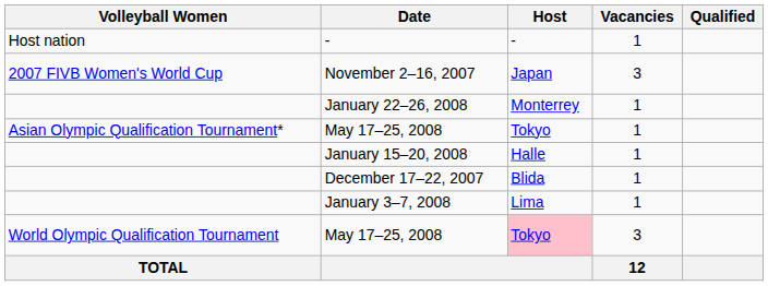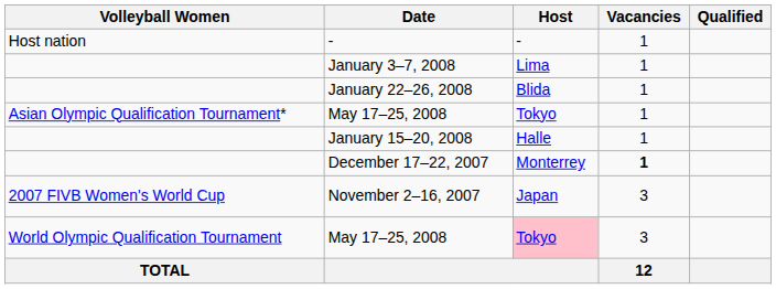 <table class="wikitable" width=800>
 <tr>
 <th>Volleyball Women</th>
 <th>Date</th>
 <th>Host</th>
 <th>Vacancies</th>
 <th>Qualified</th>
 </tr>
 <tr>
 <td>Host nation</td>
 <td>-</td>
 <td>-</td>
 <td align="center">1</td>
 <td></td>
 </tr>
 <tr>
-<td><a href='#'>2007 FIVB Women's World Cup</a></td>
-<td>November 2–16, 2007</td>
-<td> <a href='#'>Japan</a></td>
-<td align="center">3</td>
-<td> <br>  <br> </td>
+<td></td>
+<td>January 3–7, 2008</td>
+<td> <a href='#'>Lima</a></td>
+<td align="center">1</td>
+<td></td>
 </tr>
 <tr>
 <td></td>
 <td>January 22–26, 2008</td>
-<td> <a href='#'>Monterrey</a></td>
+<td> <a href='#'>Blida</a></td>
 <td align="center">1</td>
 <td></td>
 </tr>
 <tr>
 <td><a href='#'>Asian Olympic Qualification Tournament</a>*</td>
 <td>May 17–25, 2008</td>
 <td> <a href='#'>Tokyo</a></td>
 <td align="center">1</td>
 <td></td>
 </tr>
 <tr>
 <td></td>
 <td>January 15–20, 2008</td>
 <td> <a href='#'>Halle</a></td>
 <td align="center">1</td>
 <td></td>
 </tr>
 <tr>
 <td></td>
 <td>December 17–22, 2007</td>
-<td> <a href='#'>Blida</a></td>
-<td align="center">1</td>
+<td> <a href='#'>Monterrey</a></td>
+<td align="center"><strong>1</strong></td>
 <td></td>
 </tr>
 <tr>
-<td></td>
-<td>January 3–7, 2008</td>
-<td> <a href='#'>Lima</a></td>
-<td align="center">1</td>
-<td></td>
+<td><a href='#'>2007 FIVB Women's World Cup</a></td>
+<td>November 2–16, 2007</td>
+<td> <a href='#'>Japan</a></td>
+<td align="center">3</td>
+<td> <br>  <br> </td>
 </tr>
 <tr>
 <td><a href='#'>World Olympic Qualification Tournament</a></td>
 <td>May 17–25, 2008</td>
 <td style="background: pink;"> <a href='#'>Tokyo</a></td>
 <td align="center">3</td>
 <td> <br>  <br> </td>
 </tr>
 <tr>
 <th>TOTAL</th>
 <th colspan="2"></th>
 <th><strong>12</strong></th>
 <th></th>
 </tr>
 </table>
